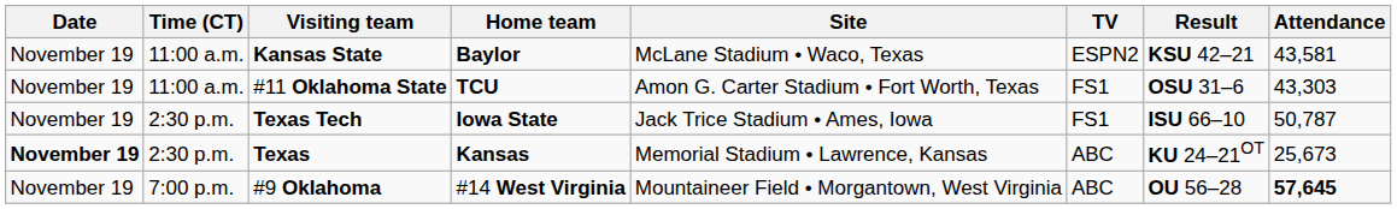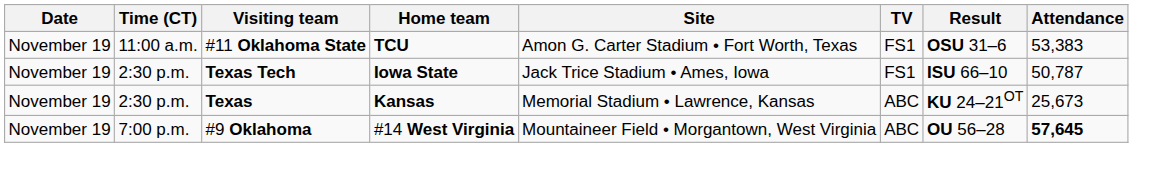 <table class="wikitable" style="font-size:95%;">
 <tr>
 <th>Date</th>
 <th>Time (CT)</th>
 <th>Visiting team</th>
 <th>Home team</th>
 <th>Site</th>
 <th>TV</th>
 <th>Result</th>
 <th>Attendance</th>
 </tr>
 <tr bgcolor=>
 <td>November 19</td>
 <td>11:00 a.m.</td>
-<td><strong>Kansas State</strong></td>
-<td><strong>Baylor</strong></td>
-<td>McLane Stadium • Waco, Texas</td>
-<td>ESPN2</td>
-<td><strong>KSU</strong> 42–21</td>
-<td>43,581</td>
-</tr>
-<tr bgcolor=>
-<td>November 19</td>
-<td>11:00 a.m.</td>
 <td>#11 <strong>Oklahoma State</strong></td>
 <td><strong>TCU</strong></td>
 <td>Amon G. Carter Stadium • Fort Worth, Texas</td>
 <td>FS1</td>
 <td><strong>OSU</strong> 31–6</td>
-<td>43,303</td>
+<td>53,383</td>
 </tr>
 <tr bgcolor=>
 <td>November 19</td>
 <td>2:30 p.m.</td>
 <td><strong>Texas Tech</strong></td>
 <td><strong>Iowa State</strong></td>
 <td>Jack Trice Stadium • Ames, Iowa</td>
 <td>FS1</td>
 <td><strong>ISU</strong> 66–10</td>
 <td>50,787</td>
 </tr>
 <tr bgcolor=>
-<td><strong>November 19</strong></td>
+<td>November 19</td>
 <td>2:30 p.m.</td>
 <td><strong>Texas</strong></td>
 <td><strong>Kansas</strong></td>
 <td>Memorial Stadium • Lawrence, Kansas</td>
 <td>ABC</td>
 <td><strong>KU</strong> 24–21<sup>OT</sup></td>
 <td>25,673</td>
 </tr>
 <tr bgcolor=>
 <td>November 19</td>
 <td>7:00 p.m.</td>
 <td>#9 <strong>Oklahoma</strong></td>
 <td>#14 <strong>West Virginia</strong></td>
 <td>Mountaineer Field • Morgantown, West Virginia</td>
 <td>ABC</td>
 <td><strong>OU</strong> 56–28</td>
 <td><strong>57,645</strong></td>
 </tr>
 </table>
